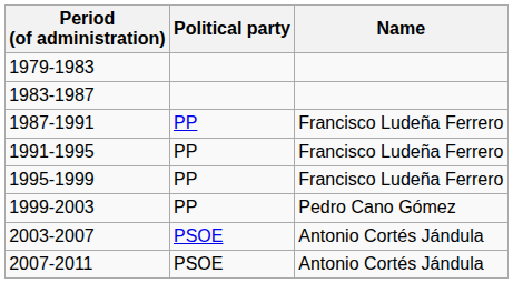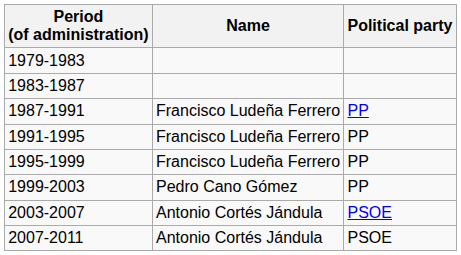 <table class="wikitable">
 <tr>
 <th>Period <br> (of administration)</th>
+<th>Name</th>
 <th>Political party</th>
-<th>Name</th>
 </tr>
 <tr>
 <td>1979-1983</td>
 <td></td>
 <td></td>
 </tr>
 <tr>
 <td>1983-1987</td>
 <td></td>
 <td></td>
 </tr>
 <tr>
 <td>1987-1991</td>
+<td>Francisco Ludeña Ferrero</td>
 <td><a href='#'>PP</a></td>
-<td>Francisco Ludeña Ferrero</td>
 </tr>
 <tr>
 <td>1991-1995</td>
+<td>Francisco Ludeña Ferrero</td>
 <td>PP</td>
-<td>Francisco Ludeña Ferrero</td>
 </tr>
 <tr>
 <td>1995-1999</td>
+<td>Francisco Ludeña Ferrero</td>
 <td>PP</td>
-<td>Francisco Ludeña Ferrero</td>
 </tr>
 <tr>
 <td>1999-2003</td>
+<td>Pedro Cano Gómez</td>
 <td>PP</td>
-<td>Pedro Cano Gómez</td>
 </tr>
 <tr>
 <td>2003-2007</td>
+<td>Antonio Cortés Jándula</td>
 <td><a href='#'>PSOE</a></td>
-<td>Antonio Cortés Jándula</td>
 </tr>
 <tr>
 <td>2007-2011</td>
+<td>Antonio Cortés Jándula</td>
 <td>PSOE</td>
-<td>Antonio Cortés Jándula</td>
 </tr>
 </table>
